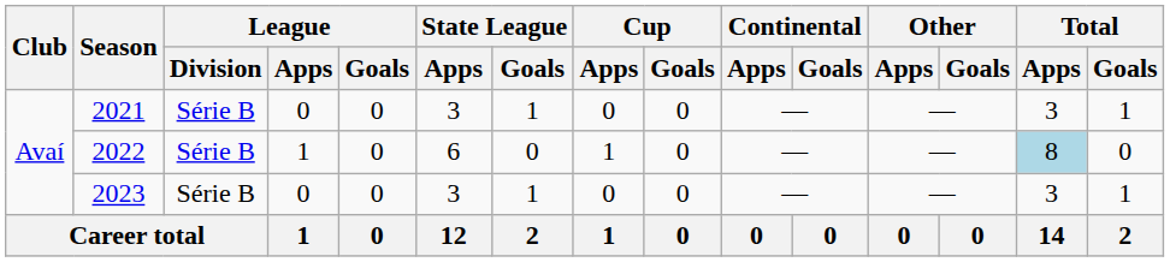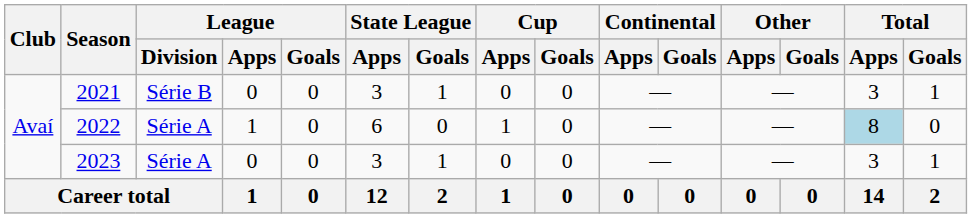 <table class="wikitable" style="text-align: center;">
 <tr>
 <th rowspan="2">Club</th>
 <th rowspan="2">Season</th>
 <th colspan="3">League</th>
 <th colspan="2">State League</th>
 <th colspan="2">Cup</th>
 <th colspan="2">Continental</th>
 <th colspan="2">Other</th>
 <th colspan="2">Total</th>
 </tr>
 <tr>
 <th>Division</th>
 <th>Apps</th>
 <th>Goals</th>
 <th>Apps</th>
 <th>Goals</th>
 <th>Apps</th>
 <th>Goals</th>
 <th>Apps</th>
 <th>Goals</th>
 <th>Apps</th>
 <th>Goals</th>
 <th>Apps</th>
 <th>Goals</th>
 </tr>
 <tr>
 <td rowspan="3"><a href='#'>Avaí</a></td>
 <td><a href='#'>2021</a></td>
 <td><a href='#'>Série B</a></td>
 <td>0</td>
 <td>0</td>
 <td>3</td>
 <td>1</td>
 <td>0</td>
 <td>0</td>
 <td colspan="2">—</td>
 <td colspan="2">—</td>
 <td>3</td>
 <td>1</td>
 </tr>
 <tr>
 <td><a href='#'>2022</a></td>
-<td><a href='#'>Série B</a></td>
+<td><a href='#'>Série A</a></td>
 <td>1</td>
 <td>0</td>
 <td>6</td>
 <td>0</td>
 <td>1</td>
 <td>0</td>
 <td colspan="2">—</td>
 <td colspan="2">—</td>
 <td style="background: lightblue;">8</td>
 <td>0</td>
 </tr>
 <tr>
 <td><a href='#'>2023</a></td>
-<td>Série B</td>
+<td><a href='#'>Série A</a></td>
 <td>0</td>
 <td>0</td>
 <td>3</td>
 <td>1</td>
 <td>0</td>
 <td>0</td>
 <td colspan="2">—</td>
 <td colspan="2">—</td>
 <td>3</td>
 <td>1</td>
 </tr>
 <tr>
 <th colspan="3">Career total</th>
 <th>1</th>
 <th>0</th>
 <th>12</th>
 <th>2</th>
 <th>1</th>
 <th>0</th>
 <th>0</th>
 <th>0</th>
 <th>0</th>
 <th>0</th>
 <th>14</th>
 <th>2</th>
 </tr>
 </table>
